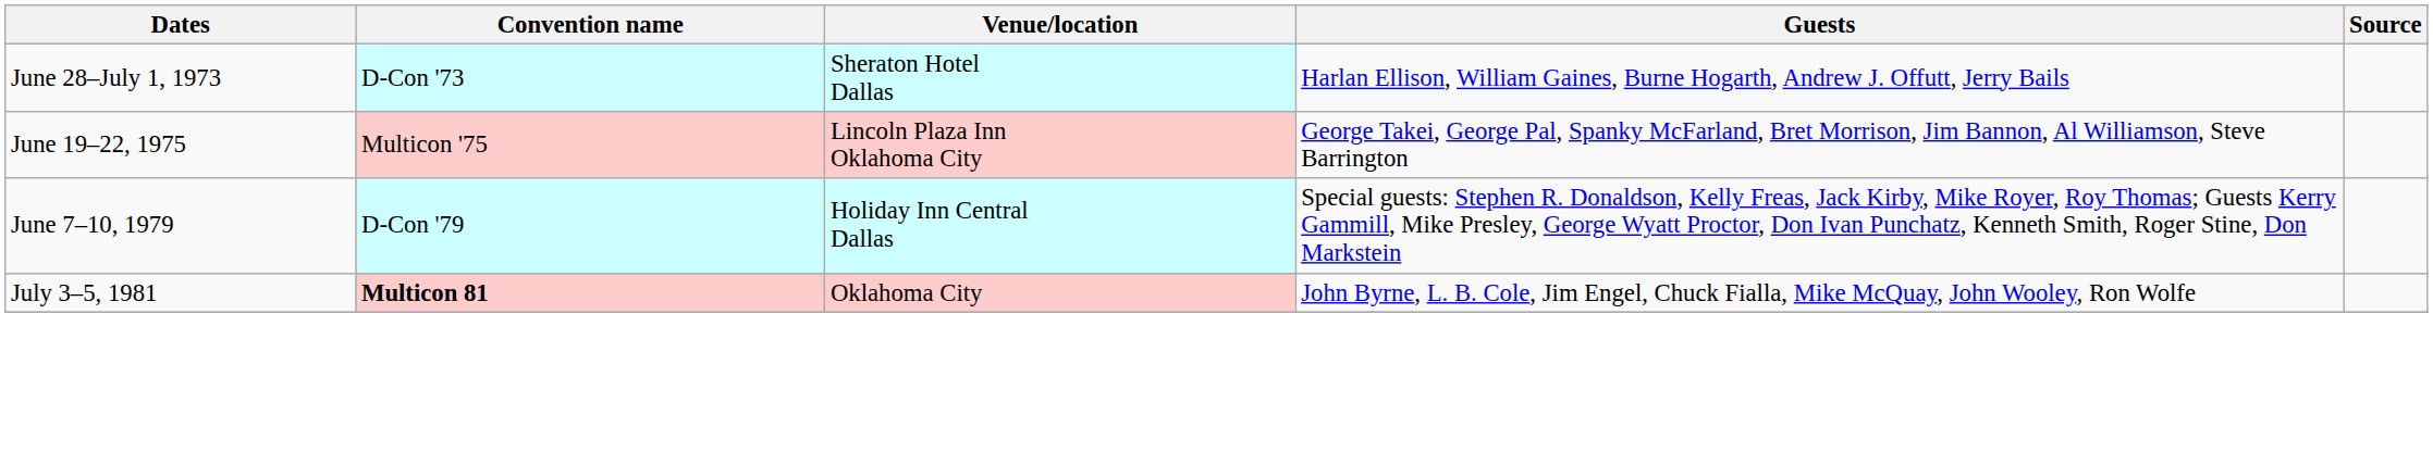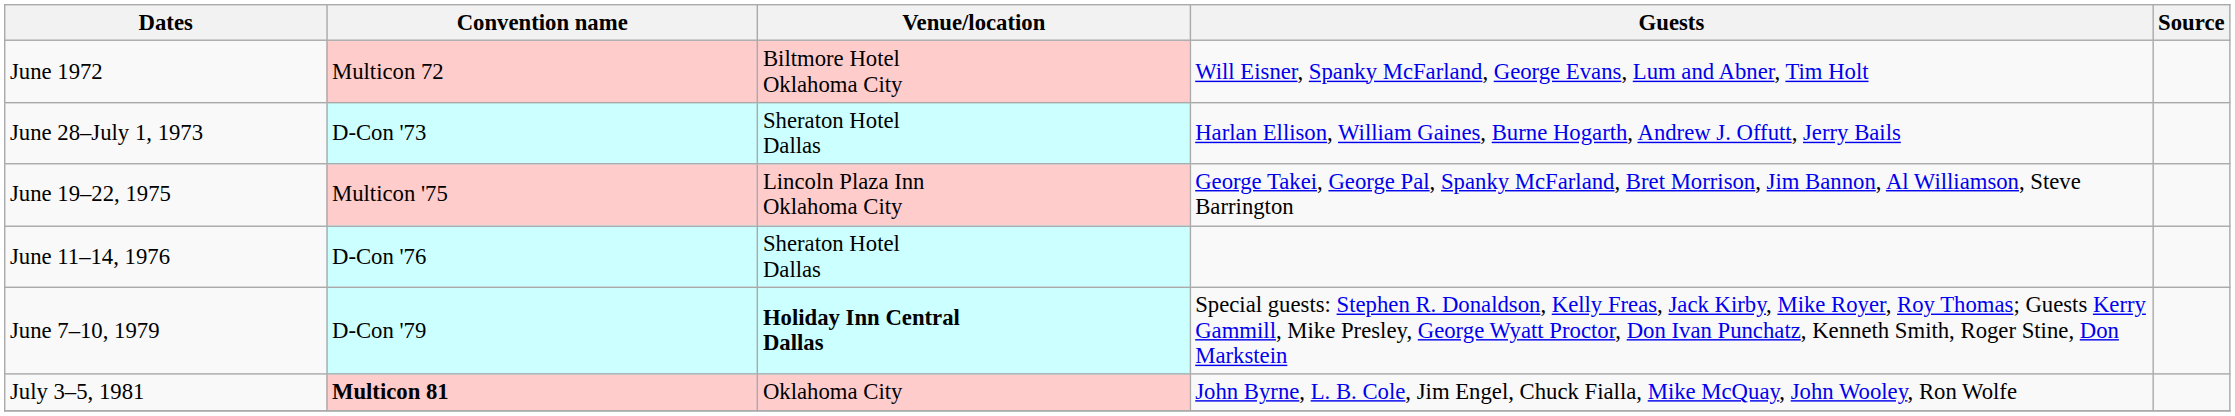 <table class="wikitable">
 <tr>
 <th scope="col" style="width: 15%">Dates</th>
 <th scope="col" style="width: 20%">Convention name</th>
 <th scope="col" style="width: 20%">Venue/location</th>
 <th scope="col" style="width: 45%">Guests</th>
 <th scope="col" style="width: 5%">Source</th>
+</tr>
+<tr>
+<td>June 1972</td>
+<td bgcolor="#FFCCCC">Multicon 72</td>
+<td bgcolor="#FFCCCC">Biltmore Hotel<br>Oklahoma City</td>
+<td><a href='#'>Will Eisner</a>, <a href='#'>Spanky McFarland</a>, <a href='#'>George Evans</a>, <a href='#'>Lum and Abner</a>, <a href='#'>Tim Holt</a></td>
+<td></td>
 </tr>
 <tr>
 <td>June 28–July 1, 1973</td>
 <td bgcolor="#CCFFFF">D-Con '73</td>
 <td bgcolor="#CCFFFF">Sheraton Hotel<br>Dallas</td>
 <td><a href='#'>Harlan Ellison</a>, <a href='#'>William Gaines</a>, <a href='#'>Burne Hogarth</a>, <a href='#'>Andrew J. Offutt</a>, <a href='#'>Jerry Bails</a></td>
 <td></td>
 </tr>
 <tr>
 <td>June 19–22, 1975</td>
 <td bgcolor="#FFCCCC">Multicon '75</td>
 <td bgcolor="#FFCCCC">Lincoln Plaza Inn<br>Oklahoma City</td>
 <td><a href='#'>George Takei</a>, <a href='#'>George Pal</a>, <a href='#'>Spanky McFarland</a>, <a href='#'>Bret Morrison</a>, <a href='#'>Jim Bannon</a>, <a href='#'>Al Williamson</a>, Steve Barrington</td>
 <td></td>
 </tr>
 <tr>
+<td>June 11–14, 1976</td>
+<td bgcolor="#CCFFFF">D-Con '76</td>
+<td bgcolor="#CCFFFF">Sheraton Hotel<br>Dallas</td>
+<td></td>
+<td></td>
+</tr>
+<tr>
 <td>June 7–10, 1979</td>
 <td bgcolor="#CCFFFF">D-Con '79</td>
-<td bgcolor="#CCFFFF">Holiday Inn Central<br>Dallas</td>
+<td bgcolor="#CCFFFF"><strong>Holiday Inn Central<br>Dallas</strong></td>
 <td>Special guests: <a href='#'>Stephen R. Donaldson</a>, <a href='#'>Kelly Freas</a>, <a href='#'>Jack Kirby</a>, <a href='#'>Mike Royer</a>, <a href='#'>Roy Thomas</a>; Guests <a href='#'>Kerry Gammill</a>, Mike Presley, <a href='#'>George Wyatt Proctor</a>, <a href='#'>Don Ivan Punchatz</a>, Kenneth Smith, Roger Stine, <a href='#'>Don Markstein</a></td>
 <td></td>
 </tr>
 <tr>
 <td>July 3–5, 1981</td>
 <td bgcolor="#FFCCCC"><strong>Multicon 81</strong></td>
 <td bgcolor="#FFCCCC">Oklahoma City</td>
 <td><a href='#'>John Byrne</a>, <a href='#'>L. B. Cole</a>, Jim Engel, Chuck Fialla, <a href='#'>Mike McQuay</a>, <a href='#'>John Wooley</a>, Ron Wolfe</td>
 <td></td>
 </tr>
 <tr>
 </tr>
 </table>
